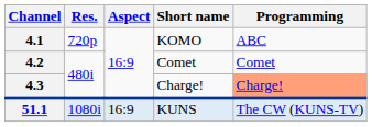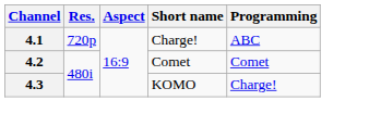 <table class="wikitable">
 <tr>
 <th scope = "col"><a href='#'>Channel</a></th>
 <th scope = "col"><a href='#'>Res.</a></th>
 <th scope = "col"><a href='#'>Aspect</a></th>
 <th scope = "col">Short name</th>
 <th scope = "col">Programming</th>
 </tr>
 <tr>
 <th scope = "row">4.1</th>
 <td><a href='#'>720p</a></td>
 <td rowspan="3"><a href='#'>16:9</a></td>
-<td>KOMO</td>
+<td>Charge!</td>
 <td><a href='#'>ABC</a></td>
 </tr>
 <tr>
 <th scope = "row">4.2</th>
 <td rowspan="2"><a href='#'>480i</a></td>
 <td>Comet</td>
 <td><a href='#'>Comet</a></td>
 </tr>
 <tr>
 <th scope = "row">4.3</th>
-<td>Charge!</td>
-<td style="background: lightsalmon;"><a href='#'>Charge!</a></td>
-</tr>
-<tr style="background-color:#DFEBF6; border-top: 2px solid #003399;">
-<th scope = "row"><a href='#'>51.1</a></th>
-<td><a href='#'>1080i</a></td>
-<td>16:9</td>
-<td>KUNS</td>
-<td><a href='#'>The CW</a> (<a href='#'>KUNS-TV</a>)</td>
+<td>KOMO</td>
+<td><a href='#'>Charge!</a></td>
 </tr>
 </table>
